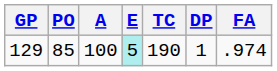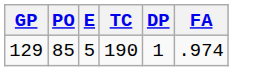 <table class="wikitable">
 <tr>
 <th><a href='#'>GP</a></th>
 <th><a href='#'>PO</a></th>
-<th><a href='#'>A</a></th>
 <th><a href='#'>E</a></th>
 <th><a href='#'>TC</a></th>
 <th><a href='#'>DP</a></th>
 <th><a href='#'>FA</a></th>
 </tr>
 <tr align=center>
 <td>129</td>
 <td>85</td>
-<td>100</td>
-<td style="background: paleturquoise;">5</td>
+<td>5</td>
 <td>190</td>
 <td>1</td>
 <td>.974</td>
 </tr>
 </table>
